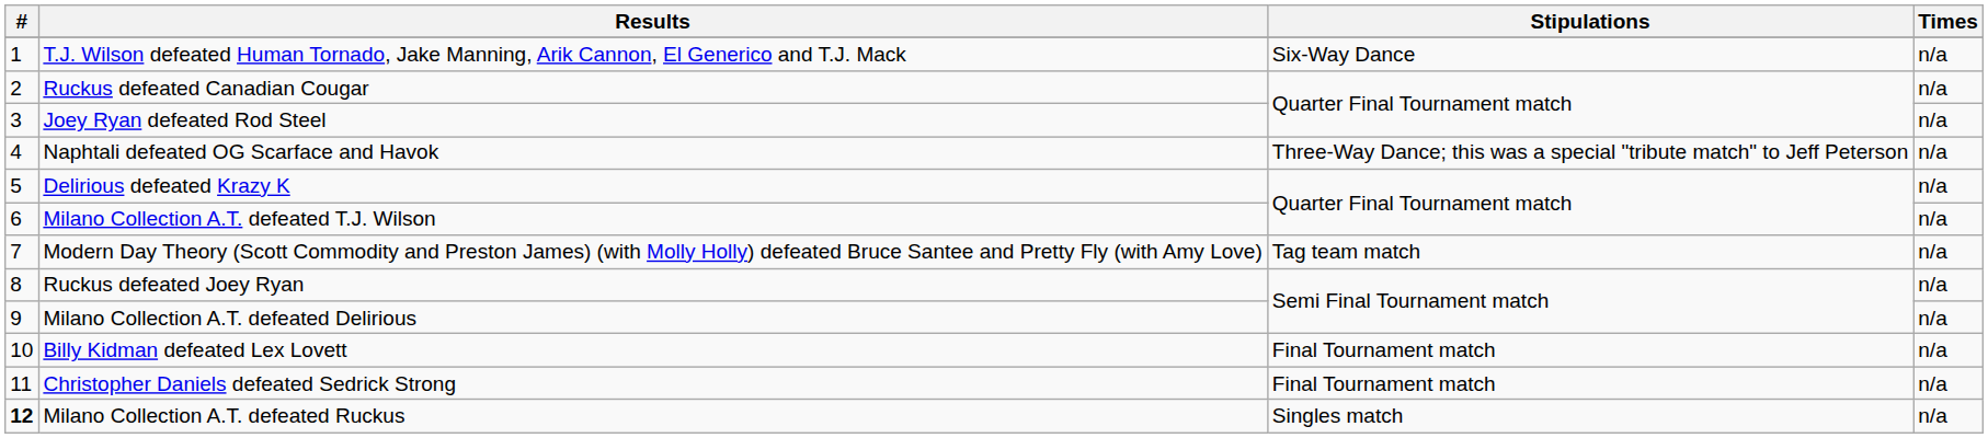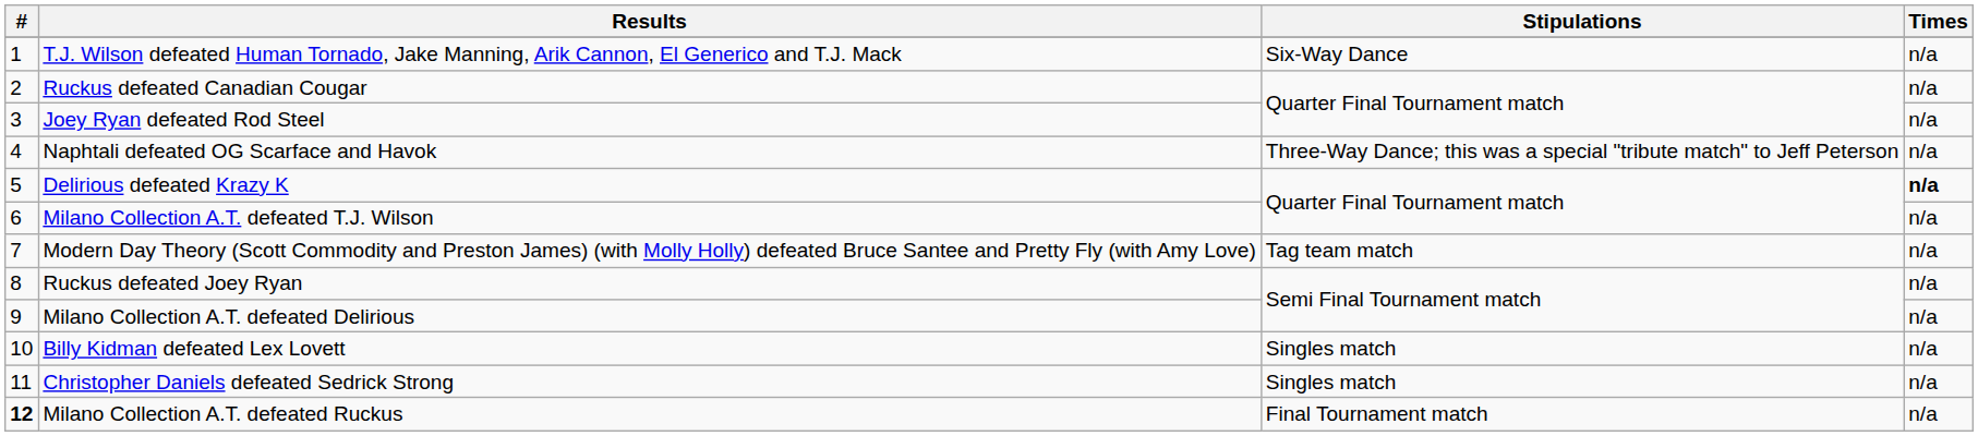 <table style="font-size: 85%" class="wikitable sortable">
 <tr>
 <th><strong>#</strong></th>
 <th><strong>Results</strong></th>
 <th><strong>Stipulations</strong></th>
 <th><strong>Times</strong></th>
 </tr>
 <tr>
 </tr>
 <tr>
 <td>1</td>
 <td><a href='#'>T.J. Wilson</a> defeated <a href='#'>Human Tornado</a>, Jake Manning, <a href='#'>Arik Cannon</a>, <a href='#'>El Generico</a> and T.J. Mack</td>
 <td>Six-Way Dance</td>
 <td>n/a</td>
 </tr>
 <tr>
 <td>2</td>
 <td><a href='#'>Ruckus</a> defeated Canadian Cougar</td>
 <td rowspan="2">Quarter Final Tournament match</td>
 <td>n/a</td>
 </tr>
 <tr>
 <td>3</td>
 <td><a href='#'>Joey Ryan</a> defeated Rod Steel</td>
 <td>n/a</td>
 </tr>
 <tr>
 <td>4</td>
 <td>Naphtali defeated OG Scarface and Havok</td>
 <td>Three-Way Dance; this was a special "tribute match" to Jeff Peterson</td>
 <td>n/a</td>
 </tr>
 <tr>
 <td>5</td>
 <td><a href='#'>Delirious</a> defeated <a href='#'>Krazy K</a></td>
 <td rowspan="2">Quarter Final Tournament match</td>
-<td>n/a</td>
+<td><strong>n/a</strong></td>
 </tr>
 <tr>
 <td>6</td>
 <td><a href='#'>Milano Collection A.T.</a> defeated T.J. Wilson</td>
 <td>n/a</td>
 </tr>
 <tr>
 <td>7</td>
 <td>Modern Day Theory (Scott Commodity and Preston James) (with <a href='#'>Molly Holly</a>) defeated Bruce Santee and Pretty Fly (with Amy Love)</td>
 <td>Tag team match</td>
 <td>n/a</td>
 </tr>
 <tr>
 <td>8</td>
 <td>Ruckus defeated Joey Ryan</td>
 <td rowspan="2">Semi Final Tournament match</td>
 <td>n/a</td>
 </tr>
 <tr>
 <td>9</td>
 <td>Milano Collection A.T. defeated Delirious</td>
 <td>n/a</td>
 </tr>
 <tr>
 <td>10</td>
 <td><a href='#'>Billy Kidman</a> defeated Lex Lovett</td>
-<td>Final Tournament match</td>
+<td>Singles match</td>
 <td>n/a</td>
 </tr>
 <tr>
 <td>11</td>
 <td><a href='#'>Christopher Daniels</a> defeated Sedrick Strong</td>
-<td>Final Tournament match</td>
+<td>Singles match</td>
 <td>n/a</td>
 </tr>
 <tr>
 <td><strong>12</strong></td>
 <td>Milano Collection A.T. defeated Ruckus</td>
-<td>Singles match</td>
+<td>Final Tournament match</td>
 <td>n/a</td>
 </tr>
 </table>
